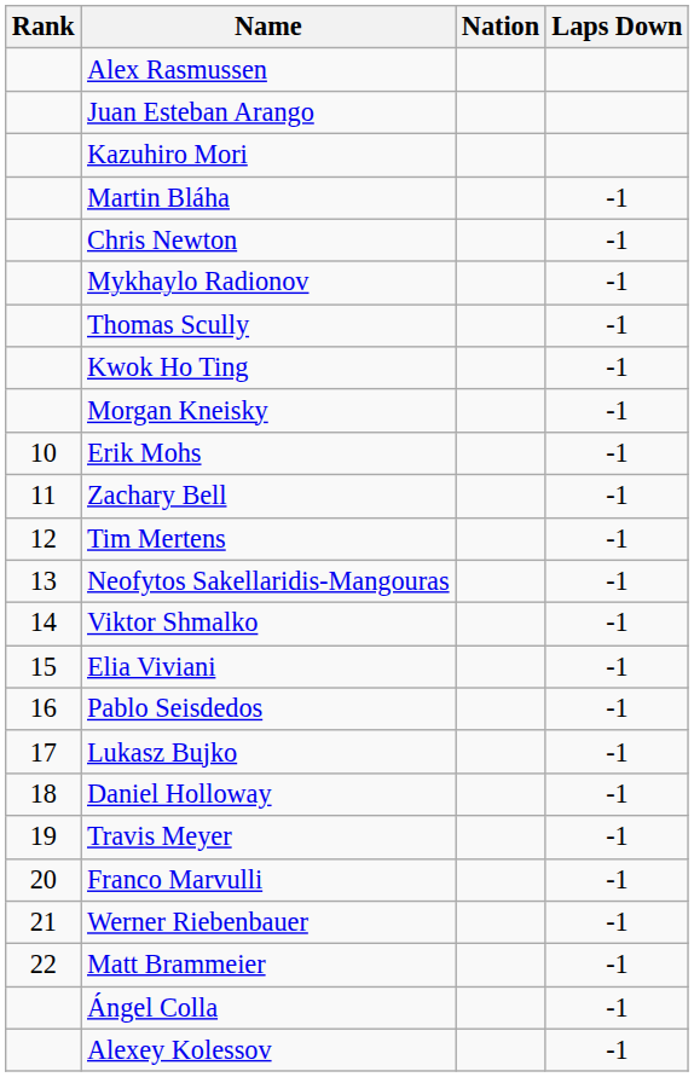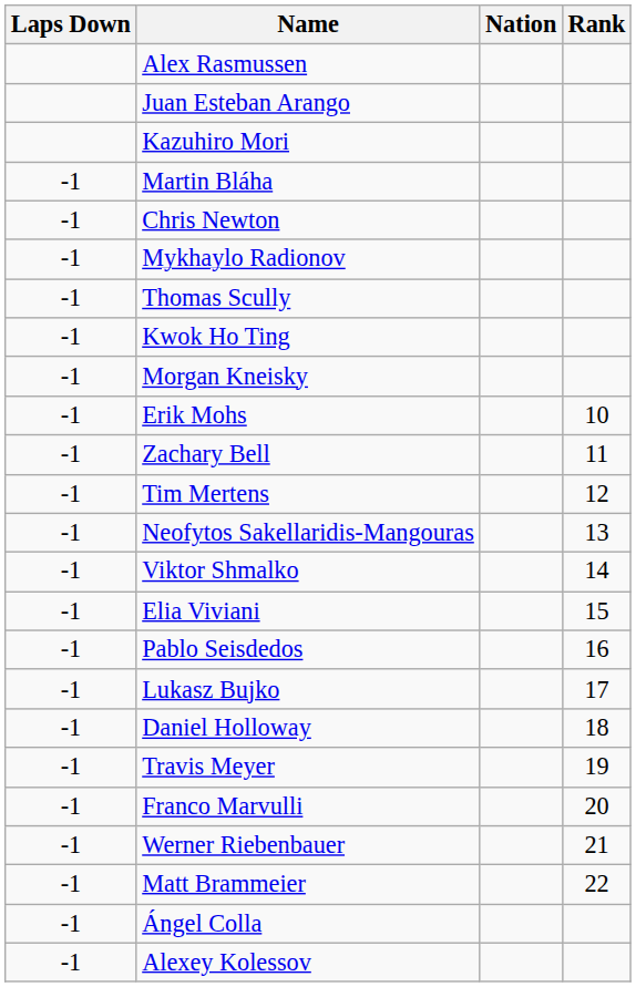 <table class="wikitable sortable" style="text-align:center">
 <tr>
-<th>Rank</th>
+<th>Laps Down</th>
 <th>Name</th>
 <th>Nation</th>
-<th>Laps Down</th>
+<th>Rank</th>
 </tr>
 <tr>
 <td></td>
 <td align=left><a href='#'>Alex Rasmussen</a></td>
 <td align=left></td>
 <td></td>
 </tr>
 <tr>
 <td></td>
 <td align=left><a href='#'>Juan Esteban Arango</a></td>
 <td align=left></td>
 <td></td>
 </tr>
 <tr>
 <td></td>
 <td align=left><a href='#'>Kazuhiro Mori</a></td>
 <td align=left></td>
 <td></td>
 </tr>
 <tr>
-<td></td>
+<td>-1</td>
 <td align=left><a href='#'>Martin Bláha</a></td>
 <td align=left></td>
-<td>-1</td>
+<td></td>
 </tr>
 <tr>
-<td></td>
+<td>-1</td>
 <td align=left><a href='#'>Chris Newton</a></td>
 <td align=left></td>
-<td>-1</td>
+<td></td>
 </tr>
 <tr>
-<td></td>
+<td>-1</td>
 <td align=left><a href='#'>Mykhaylo Radionov</a></td>
 <td align=left></td>
-<td>-1</td>
+<td></td>
 </tr>
 <tr>
-<td></td>
+<td>-1</td>
 <td align=left><a href='#'>Thomas Scully</a></td>
 <td align=left></td>
-<td>-1</td>
+<td></td>
 </tr>
 <tr>
-<td></td>
+<td>-1</td>
 <td align=left><a href='#'>Kwok Ho Ting</a></td>
 <td align=left></td>
-<td>-1</td>
+<td></td>
 </tr>
 <tr>
-<td></td>
+<td>-1</td>
 <td align=left><a href='#'>Morgan Kneisky</a></td>
 <td align=left></td>
-<td>-1</td>
+<td></td>
 </tr>
 <tr>
-<td>10</td>
+<td>-1</td>
 <td align=left><a href='#'>Erik Mohs</a></td>
 <td align=left></td>
-<td>-1</td>
+<td>10</td>
 </tr>
 <tr>
-<td>11</td>
+<td>-1</td>
 <td align=left><a href='#'>Zachary Bell</a></td>
 <td align=left></td>
-<td>-1</td>
+<td>11</td>
 </tr>
 <tr>
-<td>12</td>
+<td>-1</td>
 <td align=left><a href='#'>Tim Mertens</a></td>
 <td align=left></td>
-<td>-1</td>
+<td>12</td>
 </tr>
 <tr>
-<td>13</td>
+<td>-1</td>
 <td align=left><a href='#'>Neofytos Sakellaridis-Mangouras</a></td>
 <td align=left></td>
-<td>-1</td>
+<td>13</td>
 </tr>
 <tr>
-<td>14</td>
+<td>-1</td>
 <td align=left><a href='#'>Viktor Shmalko</a></td>
 <td align=left></td>
-<td>-1</td>
+<td>14</td>
 </tr>
 <tr>
-<td>15</td>
+<td>-1</td>
 <td align=left><a href='#'>Elia Viviani</a></td>
 <td align=left></td>
-<td>-1</td>
+<td>15</td>
 </tr>
 <tr>
-<td>16</td>
+<td>-1</td>
 <td align=left><a href='#'>Pablo Seisdedos</a></td>
 <td align=left></td>
-<td>-1</td>
+<td>16</td>
 </tr>
 <tr>
-<td>17</td>
+<td>-1</td>
 <td align=left><a href='#'>Lukasz Bujko</a></td>
 <td align=left></td>
-<td>-1</td>
+<td>17</td>
 </tr>
 <tr>
-<td>18</td>
+<td>-1</td>
 <td align=left><a href='#'>Daniel Holloway</a></td>
 <td align=left></td>
-<td>-1</td>
+<td>18</td>
 </tr>
 <tr>
-<td>19</td>
+<td>-1</td>
 <td align=left><a href='#'>Travis Meyer</a></td>
 <td align=left></td>
-<td>-1</td>
+<td>19</td>
 </tr>
 <tr>
-<td>20</td>
+<td>-1</td>
 <td align=left><a href='#'>Franco Marvulli</a></td>
 <td align=left></td>
-<td>-1</td>
+<td>20</td>
 </tr>
 <tr>
-<td>21</td>
+<td>-1</td>
 <td align=left><a href='#'>Werner Riebenbauer</a></td>
 <td align=left></td>
-<td>-1</td>
+<td>21</td>
 </tr>
 <tr>
-<td>22</td>
+<td>-1</td>
 <td align=left><a href='#'>Matt Brammeier</a></td>
 <td align=left></td>
-<td>-1</td>
+<td>22</td>
 </tr>
 <tr>
-<td></td>
+<td>-1</td>
 <td align=left><a href='#'>Ángel Colla</a></td>
 <td align=left></td>
-<td>-1</td>
+<td></td>
 </tr>
 <tr>
-<td></td>
+<td>-1</td>
 <td align=left><a href='#'>Alexey Kolessov</a></td>
 <td align=left></td>
-<td>-1</td>
+<td></td>
 </tr>
 </table>
